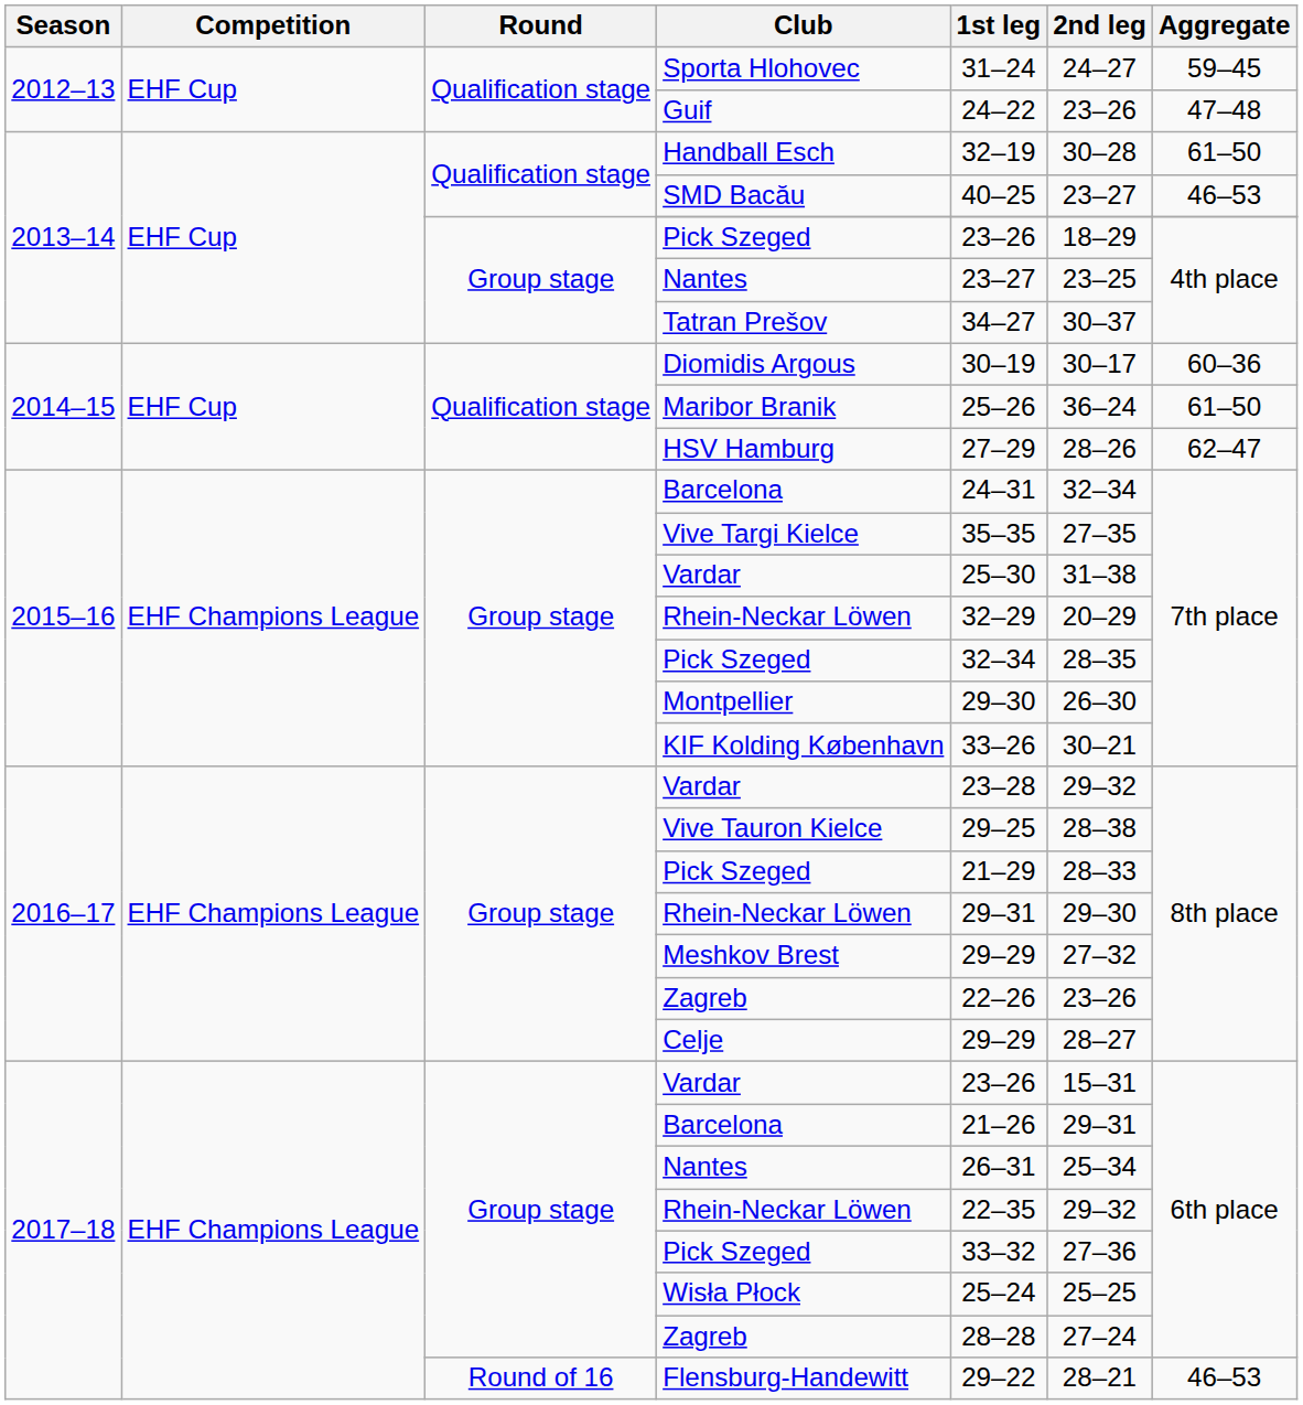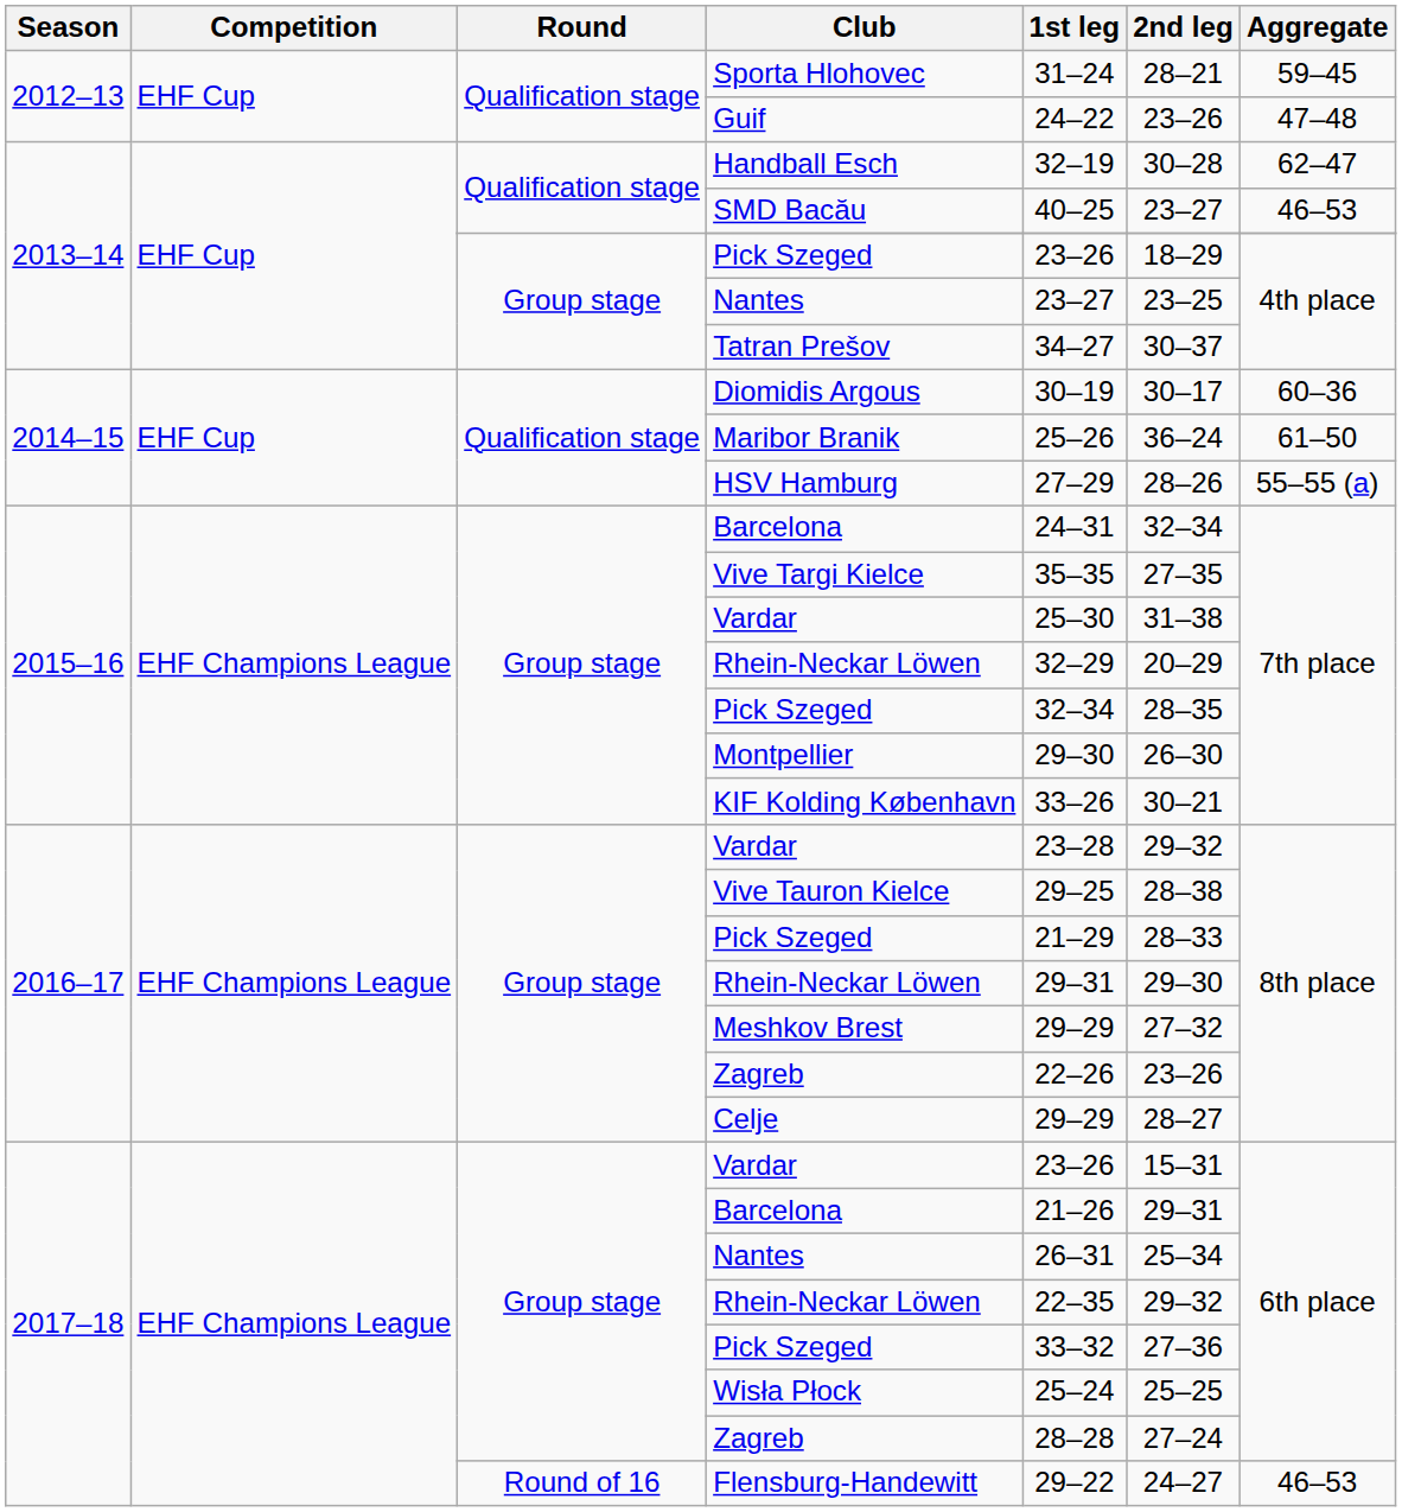 <table class="wikitable">
 <tr>
 <th>Season</th>
 <th>Competition</th>
 <th>Round</th>
 <th>Club</th>
 <th>1st leg</th>
 <th>2nd leg</th>
 <th>Aggregate</th>
 </tr>
 <tr>
 <td rowspan="2"><a href='#'>2012–13</a></td>
 <td rowspan="2"><a href='#'>EHF Cup</a></td>
 <td rowspan="2" style="text-align:center;"><a href='#'>Qualification stage</a></td>
 <td> <a href='#'>Sporta Hlohovec</a></td>
 <td style="text-align:center;">31–24</td>
-<td style="text-align:center;">24–27</td>
+<td style="text-align:center;">28–21</td>
 <td style="text-align:center;">59–45</td>
 </tr>
 <tr>
 <td> <a href='#'>Guif</a></td>
 <td style="text-align:center;">24–22</td>
 <td style="text-align:center;">23–26</td>
 <td style="text-align:center;">47–48</td>
 </tr>
 <tr>
 <td rowspan="6"><a href='#'>2013–14</a></td>
 <td rowspan="6"><a href='#'>EHF Cup</a></td>
 <td rowspan="2" style="text-align:center;"><a href='#'>Qualification stage</a></td>
 <td> <a href='#'>Handball Esch</a></td>
 <td style="text-align:center;">32–19</td>
 <td style="text-align:center;">30–28</td>
-<td style="text-align:center;">61–50</td>
+<td style="text-align:center;">62–47</td>
 </tr>
 <tr>
 <td> <a href='#'>SMD Bacău</a></td>
 <td style="text-align:center;">40–25</td>
 <td style="text-align:center;">23–27</td>
 <td style="text-align:center;">46–53</td>
 </tr>
 <tr>
 <td rowspan="4" style="text-align:center;"><a href='#'>Group stage</a></td>
 </tr>
 <tr>
 <td> <a href='#'>Pick Szeged</a></td>
 <td style="text-align:center;">23–26</td>
 <td style="text-align:center;">18–29</td>
 <td rowspan="3" style="text-align:center;">4th place</td>
 </tr>
 <tr>
 <td> <a href='#'>Nantes</a></td>
 <td style="text-align:center;">23–27</td>
 <td style="text-align:center;">23–25</td>
 </tr>
 <tr>
 <td> <a href='#'>Tatran Prešov</a></td>
 <td style="text-align:center;">34–27</td>
 <td style="text-align:center;">30–37</td>
 </tr>
 <tr>
 <td rowspan="3"><a href='#'>2014–15</a></td>
 <td rowspan="3"><a href='#'>EHF Cup</a></td>
 <td rowspan="3" style="text-align:center;"><a href='#'>Qualification stage</a></td>
 <td> <a href='#'>Diomidis Argous</a></td>
 <td style="text-align:center;">30–19</td>
 <td style="text-align:center;">30–17</td>
 <td style="text-align:center;">60–36</td>
 </tr>
 <tr>
 <td> <a href='#'>Maribor Branik</a></td>
 <td style="text-align:center;">25–26</td>
 <td style="text-align:center;">36–24</td>
 <td style="text-align:center;">61–50</td>
 </tr>
 <tr>
 <td> <a href='#'>HSV Hamburg</a></td>
 <td style="text-align:center;">27–29</td>
 <td style="text-align:center;">28–26</td>
-<td style="text-align:center;">62–47</td>
+<td style="text-align:center;">55–55 (<a href='#'>a</a>)</td>
 </tr>
 <tr>
 <td rowspan="7"><a href='#'>2015–16</a></td>
 <td rowspan="7"><a href='#'>EHF Champions League</a></td>
 <td rowspan="7" style="text-align:center;"><a href='#'>Group stage</a></td>
 <td> <a href='#'>Barcelona</a></td>
 <td style="text-align:center;">24–31</td>
 <td style="text-align:center;">32–34</td>
 <td rowspan="7" style="text-align:center;">7th place</td>
 </tr>
 <tr>
 <td> <a href='#'>Vive Targi Kielce</a></td>
 <td style="text-align:center;">35–35</td>
 <td style="text-align:center;">27–35</td>
 </tr>
 <tr>
 <td> <a href='#'>Vardar</a></td>
 <td style="text-align:center;">25–30</td>
 <td style="text-align:center;">31–38</td>
 </tr>
 <tr>
 <td> <a href='#'>Rhein-Neckar Löwen</a></td>
 <td style="text-align:center;">32–29</td>
 <td style="text-align:center;">20–29</td>
 </tr>
 <tr>
 <td> <a href='#'>Pick Szeged</a></td>
 <td style="text-align:center;">32–34</td>
 <td style="text-align:center;">28–35</td>
 </tr>
 <tr>
 <td> <a href='#'>Montpellier</a></td>
 <td style="text-align:center;">29–30</td>
 <td style="text-align:center;">26–30</td>
 </tr>
 <tr>
 <td> <a href='#'>KIF Kolding København</a></td>
 <td style="text-align:center;">33–26</td>
 <td style="text-align:center;">30–21</td>
 </tr>
 <tr>
 <td rowspan="7"><a href='#'>2016–17</a></td>
 <td rowspan="7"><a href='#'>EHF Champions League</a></td>
 <td rowspan="7" style="text-align:center;"><a href='#'>Group stage</a></td>
 <td> <a href='#'>Vardar</a></td>
 <td style="text-align:center;">23–28</td>
 <td style="text-align:center;">29–32</td>
 <td rowspan="7" style="text-align:center;">8th place</td>
 </tr>
 <tr>
 <td> <a href='#'>Vive Tauron Kielce</a></td>
 <td style="text-align:center;">29–25</td>
 <td style="text-align:center;">28–38</td>
 </tr>
 <tr>
 <td> <a href='#'>Pick Szeged</a></td>
 <td style="text-align:center;">21–29</td>
 <td style="text-align:center;">28–33</td>
 </tr>
 <tr>
 <td> <a href='#'>Rhein-Neckar Löwen</a></td>
 <td style="text-align:center;">29–31</td>
 <td style="text-align:center;">29–30</td>
 </tr>
 <tr>
 <td> <a href='#'>Meshkov Brest</a></td>
 <td style="text-align:center;">29–29</td>
 <td style="text-align:center;">27–32</td>
 </tr>
 <tr>
 <td> <a href='#'>Zagreb</a></td>
 <td style="text-align:center;">22–26</td>
 <td style="text-align:center;">23–26</td>
 </tr>
 <tr>
 <td> <a href='#'>Celje</a></td>
 <td style="text-align:center;">29–29</td>
 <td style="text-align:center;">28–27</td>
 </tr>
 <tr>
 <td rowspan="8"><a href='#'>2017–18</a></td>
 <td rowspan="8"><a href='#'>EHF Champions League</a></td>
 <td rowspan="7" style="text-align:center;"><a href='#'>Group stage</a></td>
 <td> <a href='#'>Vardar</a></td>
 <td style="text-align:center;">23–26</td>
 <td style="text-align:center;">15–31</td>
 <td rowspan="7" style="text-align:center;">6th place</td>
 </tr>
 <tr>
 <td> <a href='#'>Barcelona</a></td>
 <td style="text-align:center;">21–26</td>
 <td style="text-align:center;">29–31</td>
 </tr>
 <tr>
 <td> <a href='#'>Nantes</a></td>
 <td style="text-align:center;">26–31</td>
 <td style="text-align:center;">25–34</td>
 </tr>
 <tr>
 <td> <a href='#'>Rhein-Neckar Löwen</a></td>
 <td style="text-align:center;">22–35</td>
 <td style="text-align:center;">29–32</td>
 </tr>
 <tr>
 <td> <a href='#'>Pick Szeged</a></td>
 <td style="text-align:center;">33–32</td>
 <td style="text-align:center;">27–36</td>
 </tr>
 <tr>
 <td> <a href='#'>Wisła Płock</a></td>
 <td style="text-align:center;">25–24</td>
 <td style="text-align:center;">25–25</td>
 </tr>
 <tr>
 <td> <a href='#'>Zagreb</a></td>
 <td style="text-align:center;">28–28</td>
 <td style="text-align:center;">27–24</td>
 </tr>
 <tr>
 <td style="text-align:center;"><a href='#'>Round of 16</a></td>
 <td> <a href='#'>Flensburg-Handewitt</a></td>
 <td style="text-align:center;">29–22</td>
-<td style="text-align:center;">28–21</td>
+<td style="text-align:center;">24–27</td>
 <td style="text-align:center;">46–53</td>
 </tr>
 </table>
